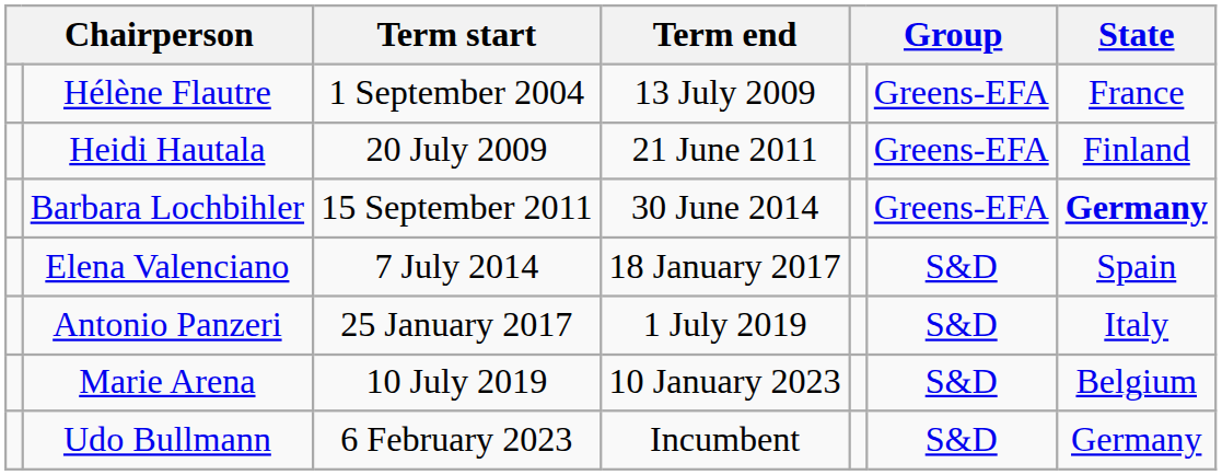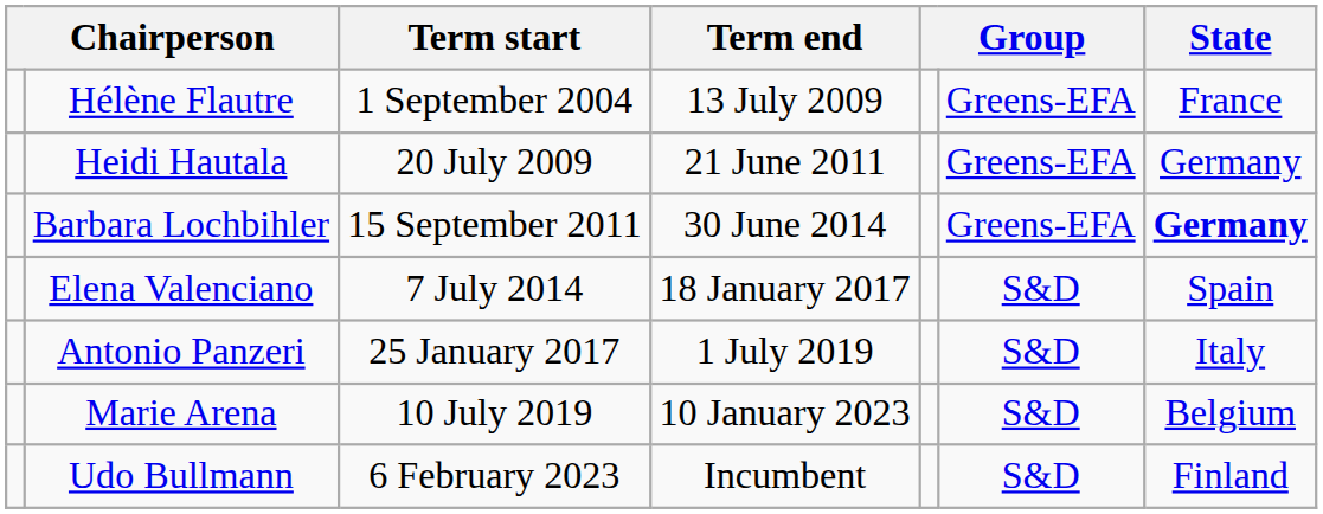 <table class="wikitable" style="text-align:center; font-size:90%">
 <tr>
 <th colspan=2>Chairperson</th>
 <th>Term start</th>
 <th>Term end</th>
 <th colspan=2><a href='#'>Group</a></th>
 <th><a href='#'>State</a></th>
 </tr>
 <tr>
 <td></td>
 <td><a href='#'>Hélène Flautre</a></td>
 <td>1 September 2004</td>
 <td>13 July 2009</td>
 <td bgcolor=></td>
 <td><a href='#'>Greens-EFA</a></td>
 <td><a href='#'>France</a></td>
 </tr>
 <tr>
 <td></td>
 <td><a href='#'>Heidi Hautala</a></td>
 <td>20 July 2009</td>
 <td>21 June 2011</td>
 <td bgcolor=></td>
 <td><a href='#'>Greens-EFA</a></td>
-<td><a href='#'>Finland</a></td>
+<td><a href='#'>Germany</a></td>
 </tr>
 <tr>
 <td></td>
 <td><a href='#'>Barbara Lochbihler</a></td>
 <td>15 September 2011</td>
 <td>30 June 2014</td>
 <td bgcolor=></td>
 <td><a href='#'>Greens-EFA</a></td>
 <td><strong><a href='#'>Germany</a></strong></td>
 </tr>
 <tr>
 <td></td>
 <td><a href='#'>Elena Valenciano</a></td>
 <td>7 July 2014</td>
 <td>18 January 2017</td>
 <td bgcolor=></td>
 <td><a href='#'>S&D</a></td>
 <td><a href='#'>Spain</a></td>
 </tr>
 <tr>
 <td></td>
 <td><a href='#'>Antonio Panzeri</a></td>
 <td>25 January 2017</td>
 <td>1 July 2019</td>
 <td bgcolor=></td>
 <td><a href='#'>S&D</a></td>
 <td><a href='#'>Italy</a></td>
 </tr>
 <tr>
 <td></td>
 <td><a href='#'>Marie Arena</a></td>
 <td>10 July 2019</td>
 <td>10 January 2023</td>
 <td bgcolor=></td>
 <td><a href='#'>S&D</a></td>
 <td><a href='#'>Belgium</a></td>
 </tr>
 <tr>
 <td></td>
 <td><a href='#'>Udo Bullmann</a></td>
 <td>6 February 2023</td>
 <td>Incumbent</td>
 <td bgcolor=></td>
 <td><a href='#'>S&D</a></td>
-<td><a href='#'>Germany</a></td>
+<td><a href='#'>Finland</a></td>
 </tr>
 </table>
